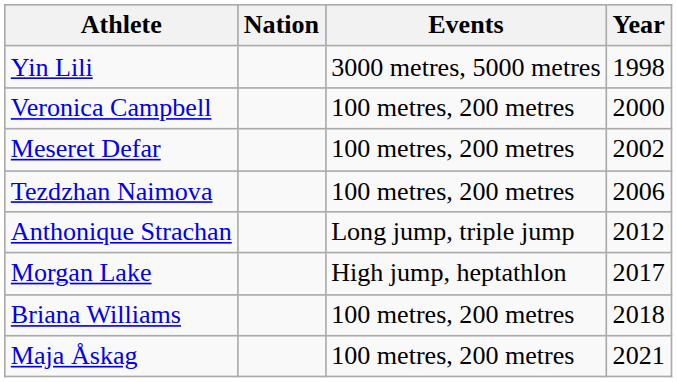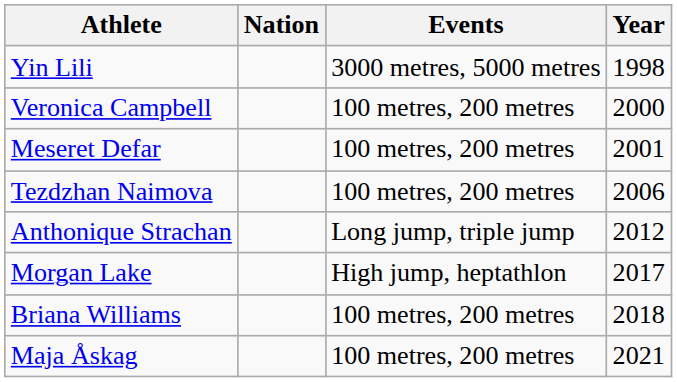 <table class="wikitable sortable">
 <tr>
 <th>Athlete</th>
 <th>Nation</th>
 <th>Events</th>
 <th>Year</th>
 </tr>
 <tr>
 <td><a href='#'>Yin Lili</a></td>
 <td></td>
 <td>3000 metres, 5000 metres</td>
 <td>1998</td>
 </tr>
 <tr>
 <td><a href='#'>Veronica Campbell</a></td>
 <td></td>
 <td>100 metres, 200 metres</td>
 <td>2000</td>
 </tr>
 <tr>
 <td><a href='#'>Meseret Defar</a></td>
 <td></td>
 <td>100 metres, 200 metres</td>
-<td>2002</td>
+<td>2001</td>
 </tr>
 <tr>
 <td><a href='#'>Tezdzhan Naimova</a></td>
 <td></td>
 <td>100 metres, 200 metres</td>
 <td>2006</td>
 </tr>
 <tr>
 <td><a href='#'>Anthonique Strachan</a></td>
 <td></td>
 <td>Long jump, triple jump</td>
 <td>2012</td>
 </tr>
 <tr>
 <td><a href='#'>Morgan Lake</a></td>
 <td></td>
 <td>High jump, heptathlon</td>
 <td>2017</td>
 </tr>
 <tr>
 <td><a href='#'>Briana Williams</a></td>
 <td></td>
 <td>100 metres, 200 metres</td>
 <td>2018</td>
 </tr>
 <tr>
 <td><a href='#'>Maja Åskag</a></td>
 <td></td>
 <td>100 metres, 200 metres</td>
 <td>2021</td>
 </tr>
 </table>
